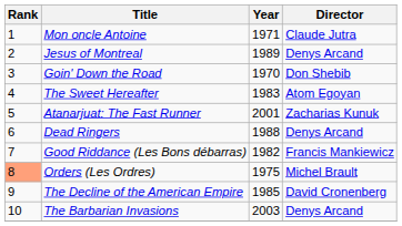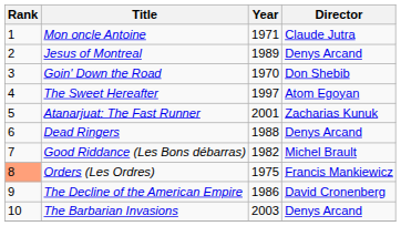 <table class="sortable wikitable">
 <tr>
 <th>Rank</th>
 <th>Title</th>
 <th>Year</th>
 <th>Director</th>
 </tr>
 <tr>
 <td>1</td>
 <td><em><a href='#'>Mon oncle Antoine</a></em></td>
 <td>1971</td>
 <td><a href='#'>Claude Jutra</a></td>
 </tr>
 <tr>
 <td>2</td>
 <td><em><a href='#'>Jesus of Montreal</a></em></td>
 <td>1989</td>
 <td><a href='#'>Denys Arcand</a></td>
 </tr>
 <tr>
 <td>3</td>
 <td><em><a href='#'>Goin' Down the Road</a></em></td>
 <td>1970</td>
 <td><a href='#'>Don Shebib</a></td>
 </tr>
 <tr>
 <td>4</td>
 <td><em><a href='#'>The Sweet Hereafter</a></em></td>
-<td>1983</td>
+<td>1997</td>
 <td><a href='#'>Atom Egoyan</a></td>
 </tr>
 <tr>
 <td>5</td>
 <td><em><a href='#'>Atanarjuat: The Fast Runner</a></em></td>
 <td>2001</td>
 <td><a href='#'>Zacharias Kunuk</a></td>
 </tr>
 <tr>
 <td>6</td>
 <td><em><a href='#'>Dead Ringers</a></em></td>
 <td>1988</td>
 <td><a href='#'>Denys Arcand</a></td>
 </tr>
 <tr>
 <td>7</td>
 <td><em><a href='#'>Good Riddance</a> (Les Bons débarras)</em></td>
 <td>1982</td>
-<td><a href='#'>Francis Mankiewicz</a></td>
+<td><a href='#'>Michel Brault</a></td>
 </tr>
 <tr>
 <td style="background: lightsalmon;">8</td>
 <td><em><a href='#'>Orders</a> (Les Ordres)</em></td>
 <td>1975</td>
-<td><a href='#'>Michel Brault</a></td>
+<td><a href='#'>Francis Mankiewicz</a></td>
 </tr>
 <tr>
 <td>9</td>
 <td><em><a href='#'>The Decline of the American Empire</a></em></td>
-<td>1985</td>
+<td>1986</td>
 <td><a href='#'>David Cronenberg</a></td>
 </tr>
 <tr>
 <td>10</td>
 <td><em><a href='#'>The Barbarian Invasions</a></em></td>
 <td>2003</td>
 <td><a href='#'>Denys Arcand</a></td>
 </tr>
 <tr>
 </tr>
 </table>
